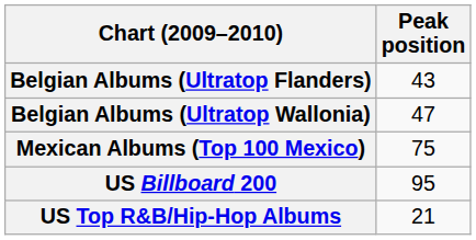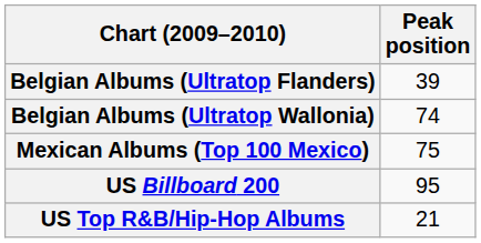 <table class="wikitable sortable plainrowheaders" style="text-align:center">
 <tr>
 <th>Chart (2009–2010)</th>
 <th>Peak<br>position</th>
 </tr>
 <tr>
 <th scope="row">Belgian Albums (<a href='#'>Ultratop</a> Flanders)</th>
-<td>43</td>
+<td>39</td>
 </tr>
 <tr>
 <th scope="row">Belgian Albums (<a href='#'>Ultratop</a> Wallonia)</th>
-<td>47</td>
+<td>74</td>
 </tr>
 <tr>
 <th scope="row">Mexican Albums (<a href='#'>Top 100 Mexico</a>)</th>
 <td>75</td>
 </tr>
 <tr>
 <th scope="row">US <a href='#'><em>Billboard</em> 200</a></th>
 <td>95</td>
 </tr>
 <tr>
 <th scope="row">US <a href='#'>Top R&B/Hip-Hop Albums</a></th>
 <td>21</td>
 </tr>
 </table>
